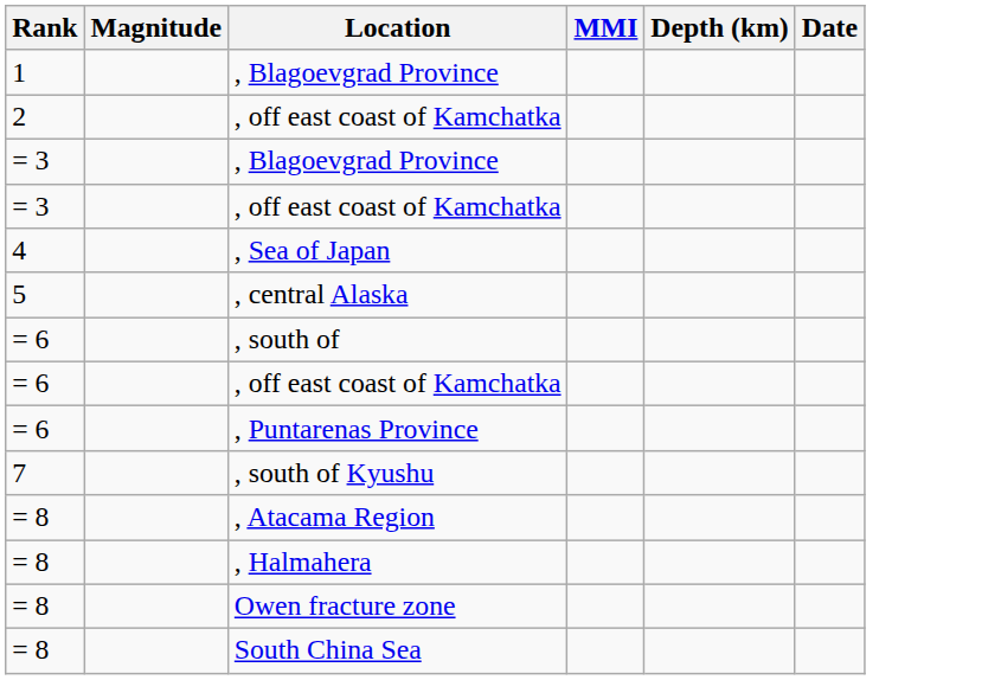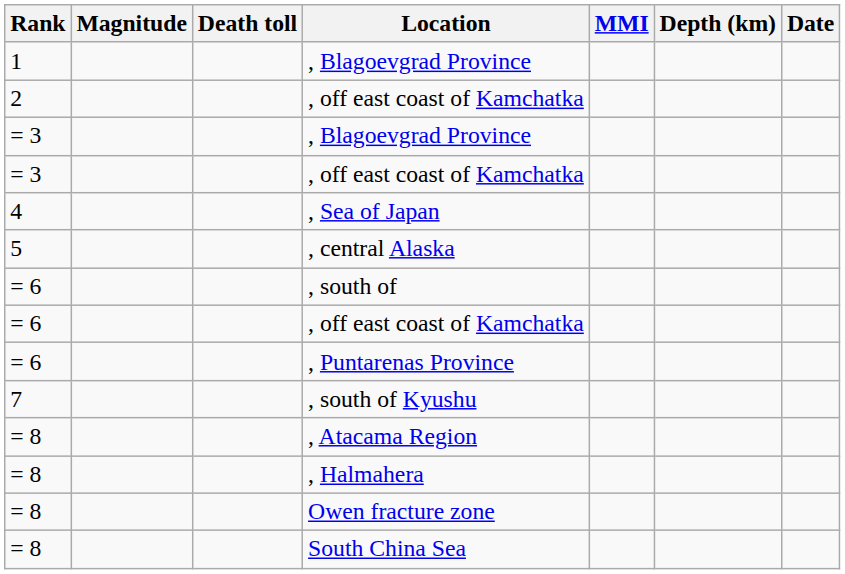 <table class="sortable wikitable" style="font-size:100%;">
 <tr>
 <th>Rank</th>
 <th>Magnitude</th>
+<th>Death toll</th>
 <th>Location</th>
 <th><a href='#'>MMI</a></th>
 <th>Depth (km)</th>
 <th>Date</th>
 </tr>
 <tr>
 <td>1</td>
+<td></td>
 <td></td>
 <td>, <a href='#'>Blagoevgrad Province</a></td>
 <td></td>
 <td></td>
 <td></td>
 </tr>
 <tr>
 <td>2</td>
 <td></td>
+<td></td>
 <td>, off east coast of <a href='#'>Kamchatka</a></td>
 <td></td>
 <td></td>
 <td></td>
 </tr>
 <tr>
 <td>= 3</td>
+<td></td>
 <td></td>
 <td>, <a href='#'>Blagoevgrad Province</a></td>
 <td></td>
 <td></td>
 <td></td>
 </tr>
 <tr>
 <td>= 3</td>
 <td></td>
+<td></td>
 <td>, off east coast of <a href='#'>Kamchatka</a></td>
 <td></td>
 <td></td>
 <td></td>
 </tr>
 <tr>
 <td>4</td>
+<td></td>
 <td></td>
 <td>, <a href='#'>Sea of Japan</a></td>
 <td></td>
 <td></td>
 <td></td>
 </tr>
 <tr>
 <td>5</td>
 <td></td>
+<td></td>
 <td>, central <a href='#'>Alaska</a></td>
 <td></td>
 <td></td>
 <td></td>
 </tr>
 <tr>
 <td>= 6</td>
+<td></td>
 <td></td>
 <td>, south of</td>
 <td></td>
 <td></td>
 <td></td>
 </tr>
 <tr>
 <td>= 6</td>
 <td></td>
+<td></td>
 <td>, off east coast of <a href='#'>Kamchatka</a></td>
 <td></td>
 <td></td>
 <td></td>
 </tr>
 <tr>
 <td>= 6</td>
+<td></td>
 <td></td>
 <td>, <a href='#'>Puntarenas Province</a></td>
 <td></td>
 <td></td>
 <td></td>
 </tr>
 <tr>
 <td>7</td>
 <td></td>
+<td></td>
 <td>, south of <a href='#'>Kyushu</a></td>
 <td></td>
 <td></td>
 <td></td>
 </tr>
 <tr>
 <td>= 8</td>
+<td></td>
 <td></td>
 <td>, <a href='#'>Atacama Region</a></td>
 <td></td>
 <td></td>
 <td></td>
 </tr>
 <tr>
 <td>= 8</td>
 <td></td>
+<td></td>
 <td>, <a href='#'>Halmahera</a></td>
 <td></td>
 <td></td>
 <td></td>
 </tr>
 <tr>
 <td>= 8</td>
+<td></td>
 <td></td>
 <td><a href='#'>Owen fracture zone</a></td>
 <td></td>
 <td></td>
 <td></td>
 </tr>
 <tr>
 <td>= 8</td>
 <td></td>
+<td></td>
 <td><a href='#'>South China Sea</a></td>
 <td></td>
 <td></td>
 <td></td>
 </tr>
 </table>
